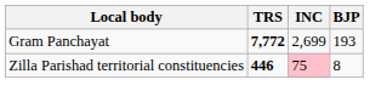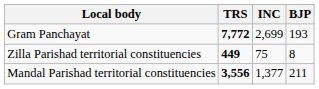 <table class="wikitable">
 <tr>
 <th>Local body</th>
 <th>TRS</th>
 <th>INC</th>
 <th>BJP</th>
 </tr>
 <tr>
 <td>Gram Panchayat</td>
 <td><strong>7,772</strong></td>
 <td>2,699</td>
 <td>193</td>
 </tr>
 <tr>
 <td>Zilla Parishad territorial constituencies</td>
-<td><strong>446</strong></td>
-<td style="background: pink;">75</td>
+<td><strong>449</strong></td>
+<td>75</td>
 <td>8</td>
 </tr>
+<tr>
+<td>Mandal Parishad territorial constituencies</td>
+<td><strong>3,556</strong></td>
+<td>1,377</td>
+<td>211</td>
+</tr>
 </table>
